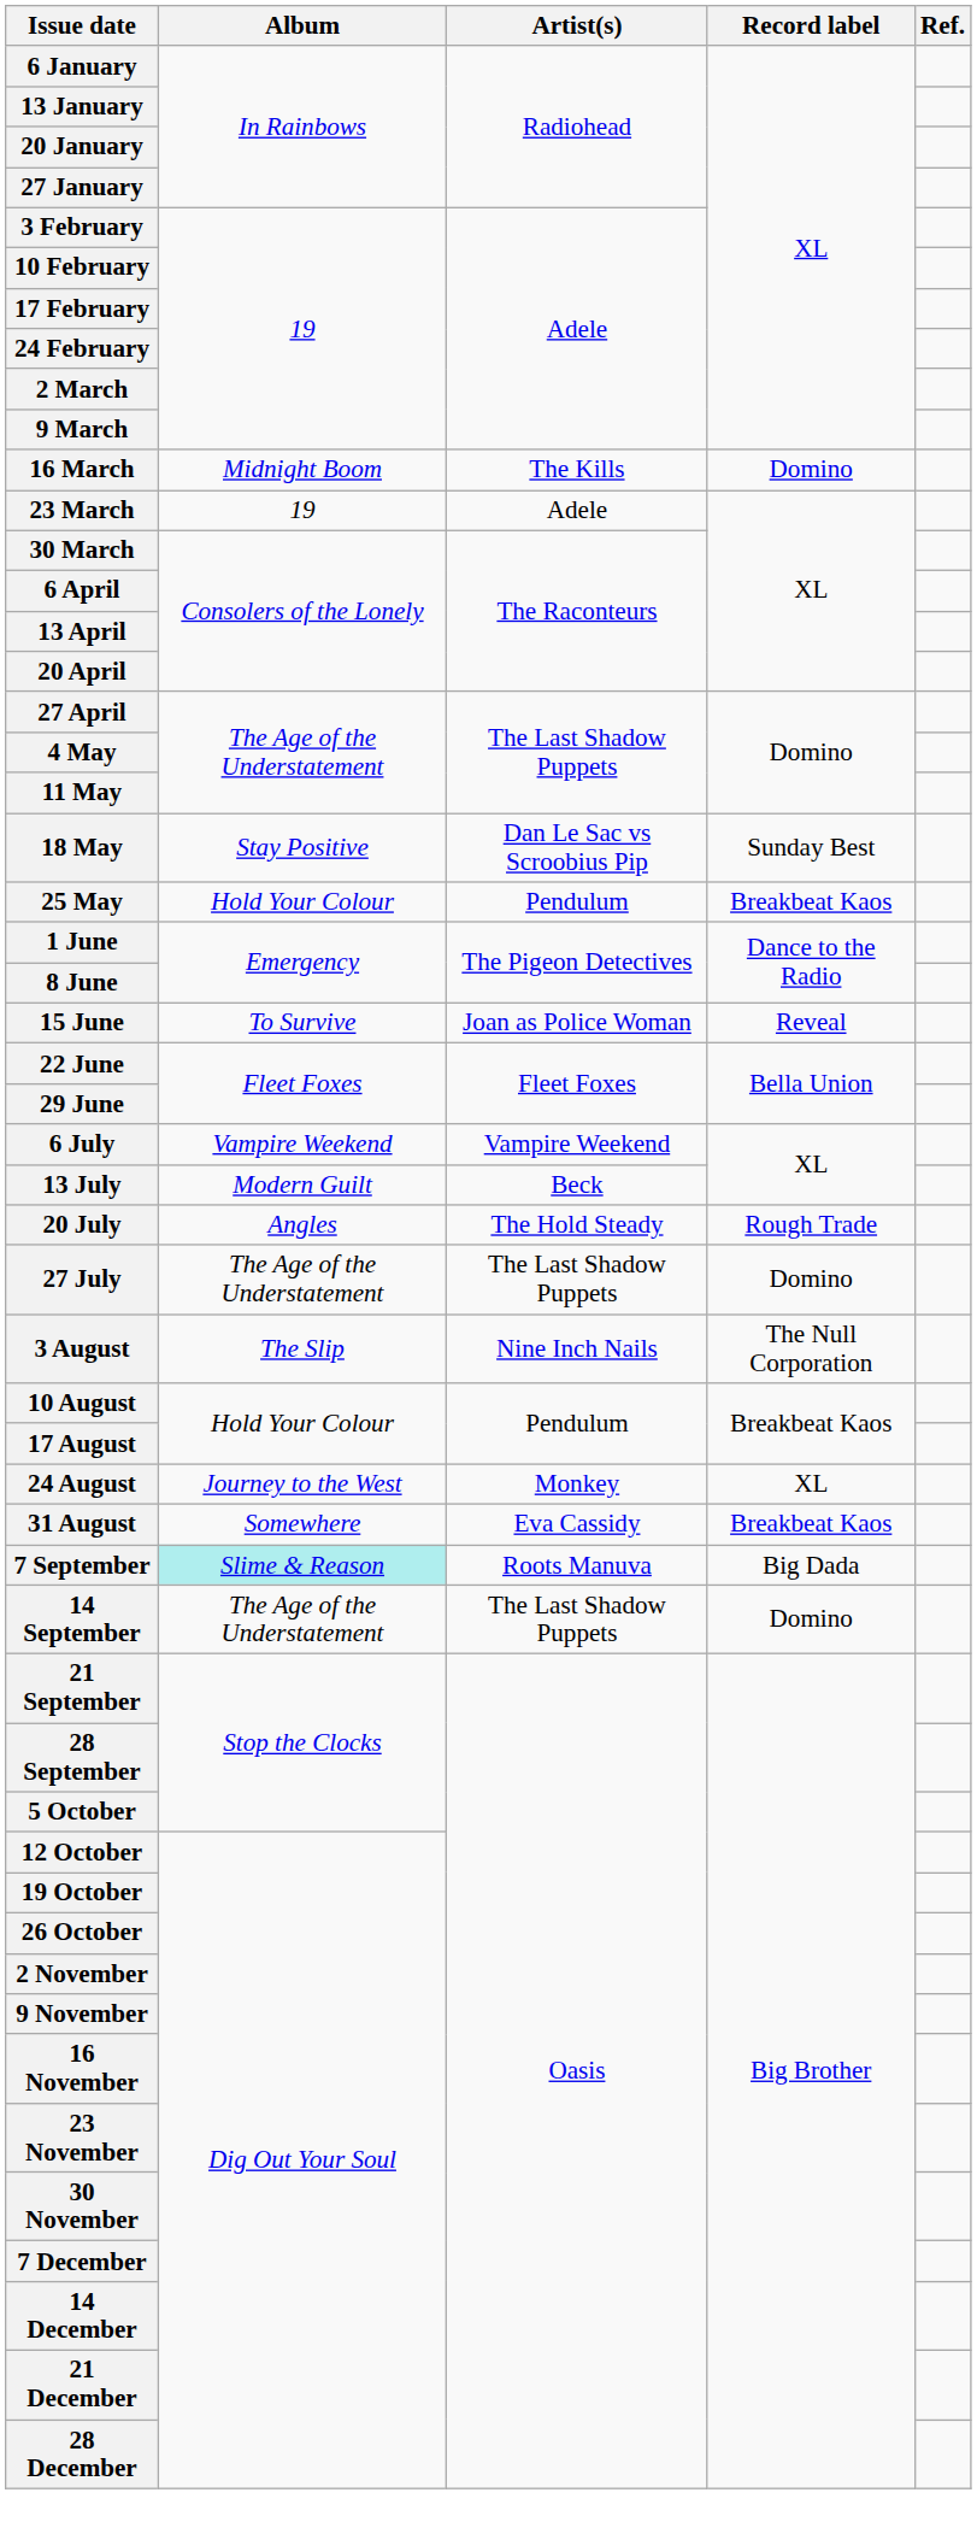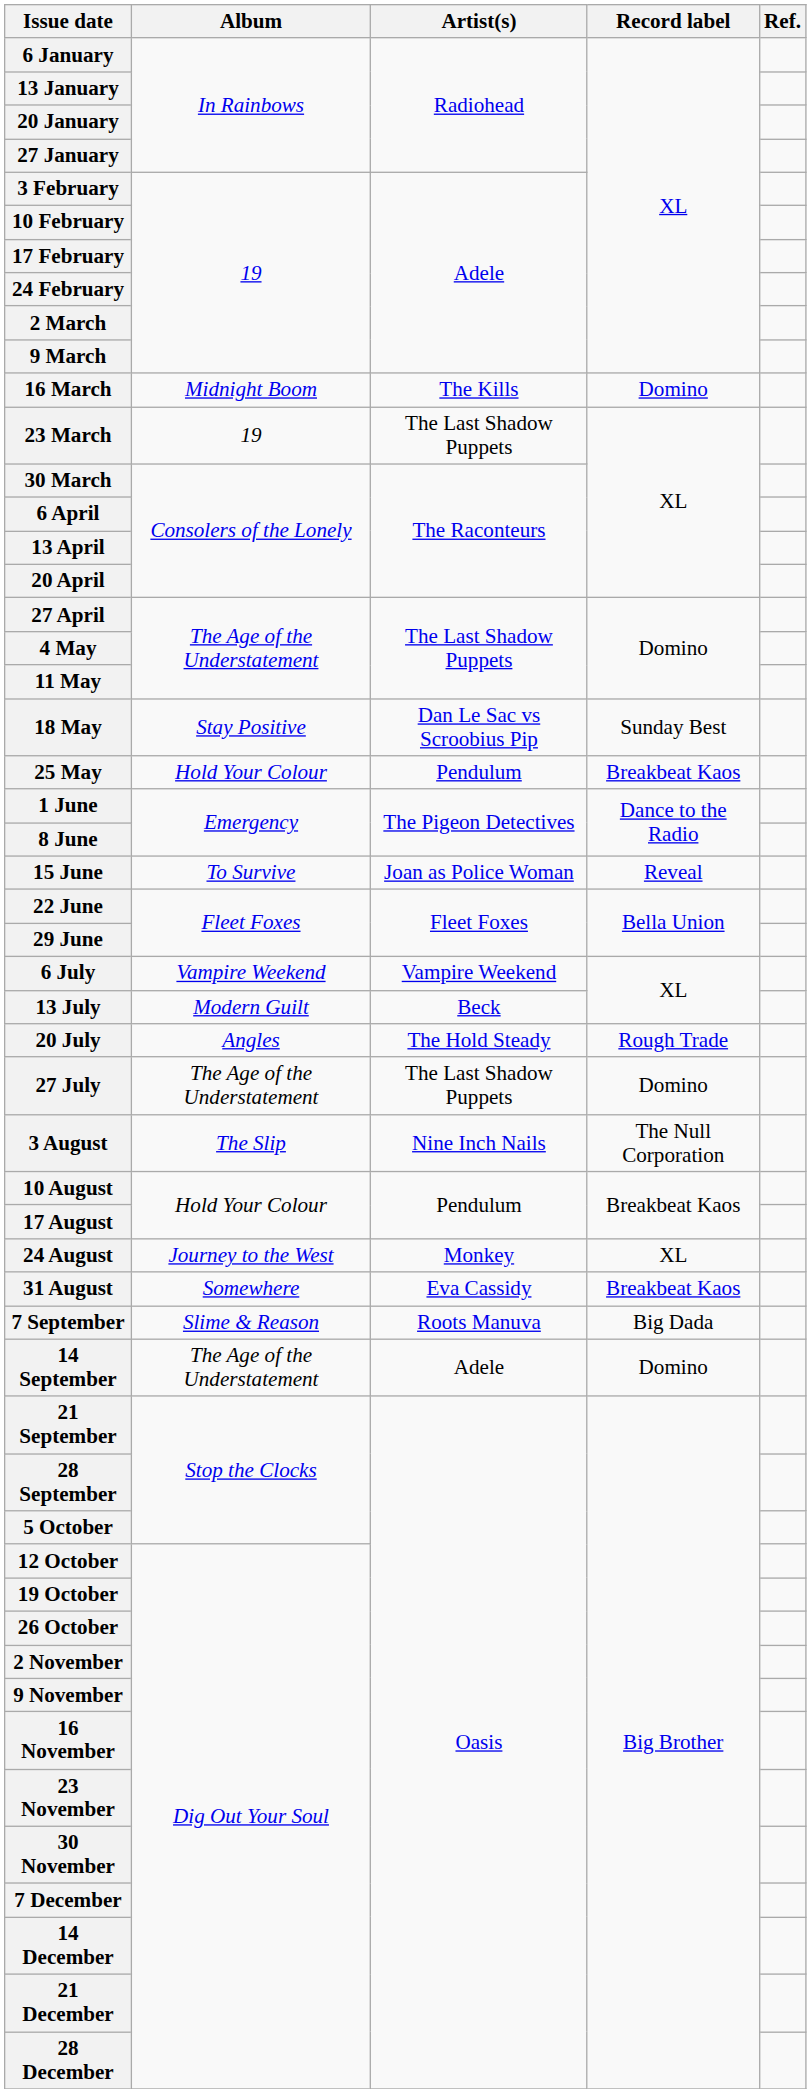 <table class="wikitable plainrowheaders">
 <tr>
 <th scope=col>Issue date</th>
 <th scope=col>Album</th>
 <th scope=col>Artist(s)</th>
 <th scope=col>Record label</th>
 <th scope=col>Ref.</th>
 </tr>
 <tr>
 <th scope=row>6 January</th>
 <td align=center rowspan="4"><em><a href='#'>In Rainbows</a></em></td>
 <td align=center rowspan="4"><a href='#'>Radiohead</a></td>
 <td align=center rowspan="10"><a href='#'>XL</a></td>
 <td align=center></td>
 </tr>
 <tr>
 <th scope=row>13 January</th>
 <td align=center></td>
 </tr>
 <tr>
 <th scope=row>20 January</th>
 <td align=center></td>
 </tr>
 <tr>
 <th scope=row>27 January</th>
 <td align=center></td>
 </tr>
 <tr>
 <th scope=row>3 February</th>
 <td align=center rowspan="6"><em><a href='#'>19</a></em></td>
 <td align=center rowspan="6"><a href='#'>Adele</a></td>
 <td align=center></td>
 </tr>
 <tr>
 <th scope=row>10 February</th>
 <td align=center></td>
 </tr>
 <tr>
 <th scope=row>17 February</th>
 <td align=center></td>
 </tr>
 <tr>
 <th scope=row>24 February</th>
 <td align=center></td>
 </tr>
 <tr>
 <th scope=row>2 March</th>
 <td align=center></td>
 </tr>
 <tr>
 <th scope=row>9 March</th>
 <td align=center></td>
 </tr>
 <tr>
 <th scope=row>16 March</th>
 <td align=center><em><a href='#'>Midnight Boom</a></em></td>
 <td align=center><a href='#'>The Kills</a></td>
 <td align=center><a href='#'>Domino</a></td>
 <td align=center></td>
 </tr>
 <tr>
 <th scope=row>23 March</th>
 <td align=center><em>19</em></td>
-<td align=center>Adele</td>
+<td align=center>The Last Shadow Puppets</td>
 <td align=center rowspan="5">XL</td>
 <td align=center></td>
 </tr>
 <tr>
 <th scope=row>30 March</th>
 <td align=center rowspan="4"><em><a href='#'>Consolers of the Lonely</a></em></td>
 <td align=center rowspan="4"><a href='#'>The Raconteurs</a></td>
 <td align=center></td>
 </tr>
 <tr>
 <th scope=row>6 April</th>
 <td align=center></td>
 </tr>
 <tr>
 <th scope=row>13 April</th>
 <td align=center></td>
 </tr>
 <tr>
 <th scope=row>20 April</th>
 <td align=center></td>
 </tr>
 <tr>
 <th scope=row>27 April</th>
 <td align=center rowspan="3"><em><a href='#'>The Age of the Understatement</a></em></td>
 <td align=center rowspan="3"><a href='#'>The Last Shadow Puppets</a></td>
 <td align=center rowspan="3">Domino</td>
 <td align=center></td>
 </tr>
 <tr>
 <th scope=row>4 May</th>
 <td align=center></td>
 </tr>
 <tr>
 <th scope=row>11 May</th>
 <td align=center></td>
 </tr>
 <tr>
 <th scope=row>18 May</th>
 <td align=center><em><a href='#'>Stay Positive</a></em></td>
 <td align=center><a href='#'>Dan Le Sac vs Scroobius Pip</a></td>
 <td align=center>Sunday Best</td>
 <td align=center></td>
 </tr>
 <tr>
 <th scope=row>25 May</th>
 <td align=center><em><a href='#'>Hold Your Colour</a></em></td>
 <td align=center><a href='#'>Pendulum</a></td>
 <td align=center><a href='#'>Breakbeat Kaos</a></td>
 <td align=center></td>
 </tr>
 <tr>
 <th scope=row>1 June</th>
 <td align=center rowspan="2"><em><a href='#'>Emergency</a></em></td>
 <td align=center rowspan="2"><a href='#'>The Pigeon Detectives</a></td>
 <td align=center rowspan="2"><a href='#'>Dance to the Radio</a></td>
 <td align=center></td>
 </tr>
 <tr>
 <th scope=row>8 June</th>
 <td align=center></td>
 </tr>
 <tr>
 <th scope=row>15 June</th>
 <td align=center><em><a href='#'>To Survive</a></em></td>
 <td align=center><a href='#'>Joan as Police Woman</a></td>
 <td align=center><a href='#'>Reveal</a></td>
 <td align=center></td>
 </tr>
 <tr>
 <th scope=row>22 June</th>
 <td align=center rowspan="2"><em><a href='#'>Fleet Foxes</a></em></td>
 <td align=center rowspan="2"><a href='#'>Fleet Foxes</a></td>
 <td align=center rowspan="2"><a href='#'>Bella Union</a></td>
 <td align=center></td>
 </tr>
 <tr>
 <th scope=row>29 June</th>
 <td align=center></td>
 </tr>
 <tr>
 <th scope=row>6 July</th>
 <td align=center><em><a href='#'>Vampire Weekend</a></em></td>
 <td align=center><a href='#'>Vampire Weekend</a></td>
 <td align=center rowspan="2">XL</td>
 <td align=center></td>
 </tr>
 <tr>
 <th scope=row>13 July</th>
 <td align=center><em><a href='#'>Modern Guilt</a></em></td>
 <td align=center><a href='#'>Beck</a></td>
 <td align=center></td>
 </tr>
 <tr>
 <th scope=row>20 July</th>
 <td align=center><em><a href='#'>Angles</a></em></td>
 <td align=center><a href='#'>The Hold Steady</a></td>
 <td align=center><a href='#'>Rough Trade</a></td>
 <td align=center></td>
 </tr>
 <tr>
 <th scope=row>27 July</th>
 <td align=center><em>The Age of the Understatement</em></td>
 <td align=center>The Last Shadow Puppets</td>
 <td align=center>Domino</td>
 <td align=center></td>
 </tr>
 <tr>
 <th scope=row>3 August</th>
 <td align=center><em><a href='#'>The Slip</a></em></td>
 <td align=center><a href='#'>Nine Inch Nails</a></td>
 <td align=center>The Null Corporation</td>
 <td align=center></td>
 </tr>
 <tr>
 <th scope=row>10 August</th>
 <td align=center rowspan="2"><em>Hold Your Colour</em></td>
 <td align=center rowspan="2">Pendulum</td>
 <td align=center rowspan="2">Breakbeat Kaos</td>
 <td align=center></td>
 </tr>
 <tr>
 <th scope=row>17 August</th>
 <td align=center></td>
 </tr>
 <tr>
 <th scope=row>24 August</th>
 <td align=center><em><a href='#'>Journey to the West</a></em></td>
 <td align=center><a href='#'>Monkey</a></td>
 <td align=center>XL</td>
 <td align=center></td>
 </tr>
 <tr>
 <th scope=row>31 August</th>
 <td align=center><em><a href='#'>Somewhere</a></em></td>
 <td align=center><a href='#'>Eva Cassidy</a></td>
 <td align=center><a href='#'>Breakbeat Kaos</a></td>
 <td align=center></td>
 </tr>
 <tr>
 <th scope=row>7 September</th>
-<td align=center style="background: paleturquoise;"><em><a href='#'>Slime & Reason</a></em></td>
+<td align=center><em><a href='#'>Slime & Reason</a></em></td>
 <td align=center><a href='#'>Roots Manuva</a></td>
 <td align=center>Big Dada</td>
 <td align=center></td>
 </tr>
 <tr>
 <th scope=row>14 September</th>
 <td align=center><em>The Age of the Understatement</em></td>
-<td align=center>The Last Shadow Puppets</td>
+<td align=center>Adele</td>
 <td align=center>Domino</td>
 <td align=center></td>
 </tr>
 <tr>
 <th scope=row>21 September</th>
 <td align=center rowspan="3"><em><a href='#'>Stop the Clocks</a></em></td>
 <td align=center rowspan="15"><a href='#'>Oasis</a></td>
 <td align=center rowspan="15"><a href='#'>Big Brother</a></td>
 <td align=center></td>
 </tr>
 <tr>
 <th scope=row>28 September</th>
 <td align=center></td>
 </tr>
 <tr>
 <th scope=row>5 October</th>
 <td align=center></td>
 </tr>
 <tr>
 <th scope=row>12 October</th>
 <td align=center rowspan="12"><em><a href='#'>Dig Out Your Soul</a></em></td>
 <td align=center></td>
 </tr>
 <tr>
 <th scope=row>19 October</th>
 <td align=center></td>
 </tr>
 <tr>
 <th scope=row>26 October</th>
 <td align=center></td>
 </tr>
 <tr>
 <th scope=row>2 November</th>
 <td align=center></td>
 </tr>
 <tr>
 <th scope=row>9 November</th>
 <td align=center></td>
 </tr>
 <tr>
 <th scope=row>16 November</th>
 <td align=center></td>
 </tr>
 <tr>
 <th scope=row>23 November</th>
 <td align=center></td>
 </tr>
 <tr>
 <th scope=row>30 November</th>
 <td align=center></td>
 </tr>
 <tr>
 <th scope=row>7 December</th>
 <td align=center></td>
 </tr>
 <tr>
 <th scope=row>14 December</th>
 <td align=center></td>
 </tr>
 <tr>
 <th scope=row>21 December</th>
 <td align=center></td>
 </tr>
 <tr>
 <th scope=row>28 December</th>
 <td align=center></td>
 </tr>
 </table>
